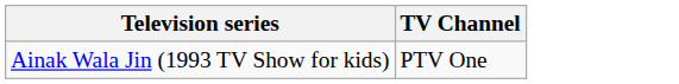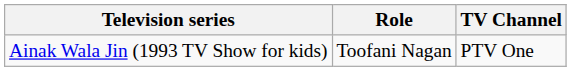 <table class="wikitable">
 <tr>
 <th>Television series</th>
+<th>Role</th>
 <th>TV Channel</th>
 </tr>
 <tr>
 <td><a href='#'>Ainak Wala Jin</a> (1993 TV Show for kids)</td>
+<td>Toofani Nagan</td>
 <td>PTV One</td>
 </tr>
 </table>
